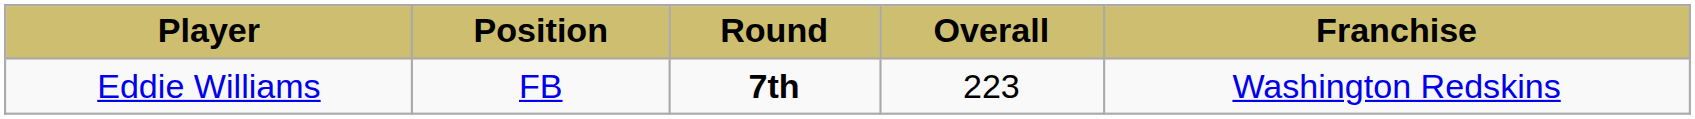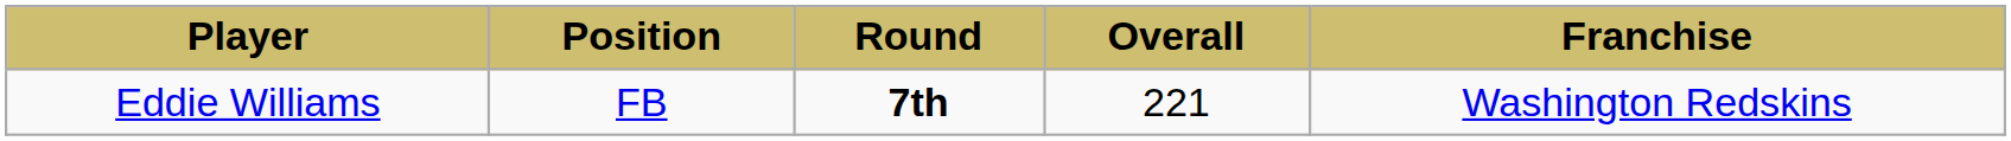 <table class="wikitable" width="50%">
 <tr align="center"  style="background:#CEBE70;color:black;">
 <td><strong>Player</strong></td>
 <td><strong>Position</strong></td>
 <td><strong>Round</strong></td>
 <td><strong>Overall</strong></td>
 <td><strong>Franchise</strong></td>
 </tr>
 <tr align="center" bgcolor="">
 <td><a href='#'>Eddie Williams</a></td>
 <td><a href='#'>FB</a></td>
 <td><strong>7th</strong></td>
-<td>223</td>
+<td>221</td>
 <td><a href='#'>Washington Redskins</a></td>
 </tr>
 </table>
